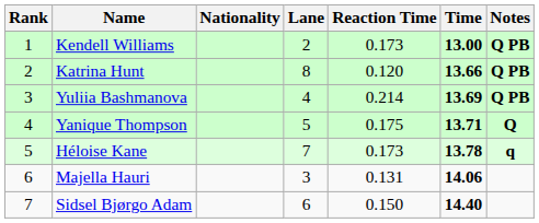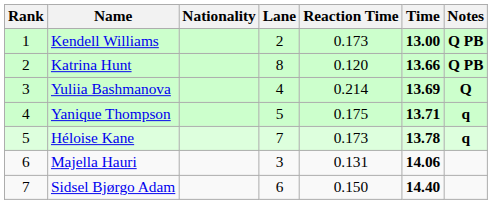 <table class="wikitable sortable" style="text-align:center">
 <tr>
 <th>Rank</th>
 <th>Name</th>
 <th>Nationality</th>
 <th>Lane</th>
 <th>Reaction Time</th>
 <th>Time</th>
 <th>Notes</th>
 </tr>
 <tr bgcolor=ccffcc>
 <td>1</td>
 <td align=left><a href='#'>Kendell Williams</a></td>
 <td align=left></td>
 <td>2</td>
 <td>0.173</td>
 <td><strong>13.00</strong></td>
 <td><strong>Q PB</strong></td>
 </tr>
 <tr bgcolor=ccffcc>
 <td>2</td>
 <td align=left><a href='#'>Katrina Hunt</a></td>
 <td align=left></td>
 <td>8</td>
 <td>0.120</td>
 <td><strong>13.66</strong></td>
 <td><strong>Q PB</strong></td>
 </tr>
 <tr bgcolor=ccffcc>
 <td>3</td>
 <td align=left><a href='#'>Yuliia Bashmanova</a></td>
 <td align=left></td>
 <td>4</td>
 <td>0.214</td>
 <td><strong>13.69</strong></td>
-<td><strong>Q PB</strong></td>
+<td><strong>Q</strong></td>
 </tr>
 <tr bgcolor=ccffcc>
 <td>4</td>
 <td align=left><a href='#'>Yanique Thompson</a></td>
 <td align=left></td>
 <td>5</td>
 <td>0.175</td>
 <td><strong>13.71</strong></td>
-<td><strong>Q</strong></td>
+<td><strong>q</strong></td>
 </tr>
 <tr bgcolor=ddffdd>
 <td>5</td>
 <td align=left><a href='#'>Héloise Kane</a></td>
 <td align=left></td>
 <td>7</td>
 <td>0.173</td>
 <td><strong>13.78</strong></td>
 <td><strong>q</strong></td>
 </tr>
 <tr>
 <td>6</td>
 <td align=left><a href='#'>Majella Hauri</a></td>
 <td align=left></td>
 <td>3</td>
 <td>0.131</td>
 <td><strong>14.06</strong></td>
 <td></td>
 </tr>
 <tr>
 <td>7</td>
 <td align=left><a href='#'>Sidsel Bjørgo Adam</a></td>
 <td align=left></td>
 <td>6</td>
 <td>0.150</td>
 <td><strong>14.40</strong></td>
 <td></td>
 </tr>
 </table>
